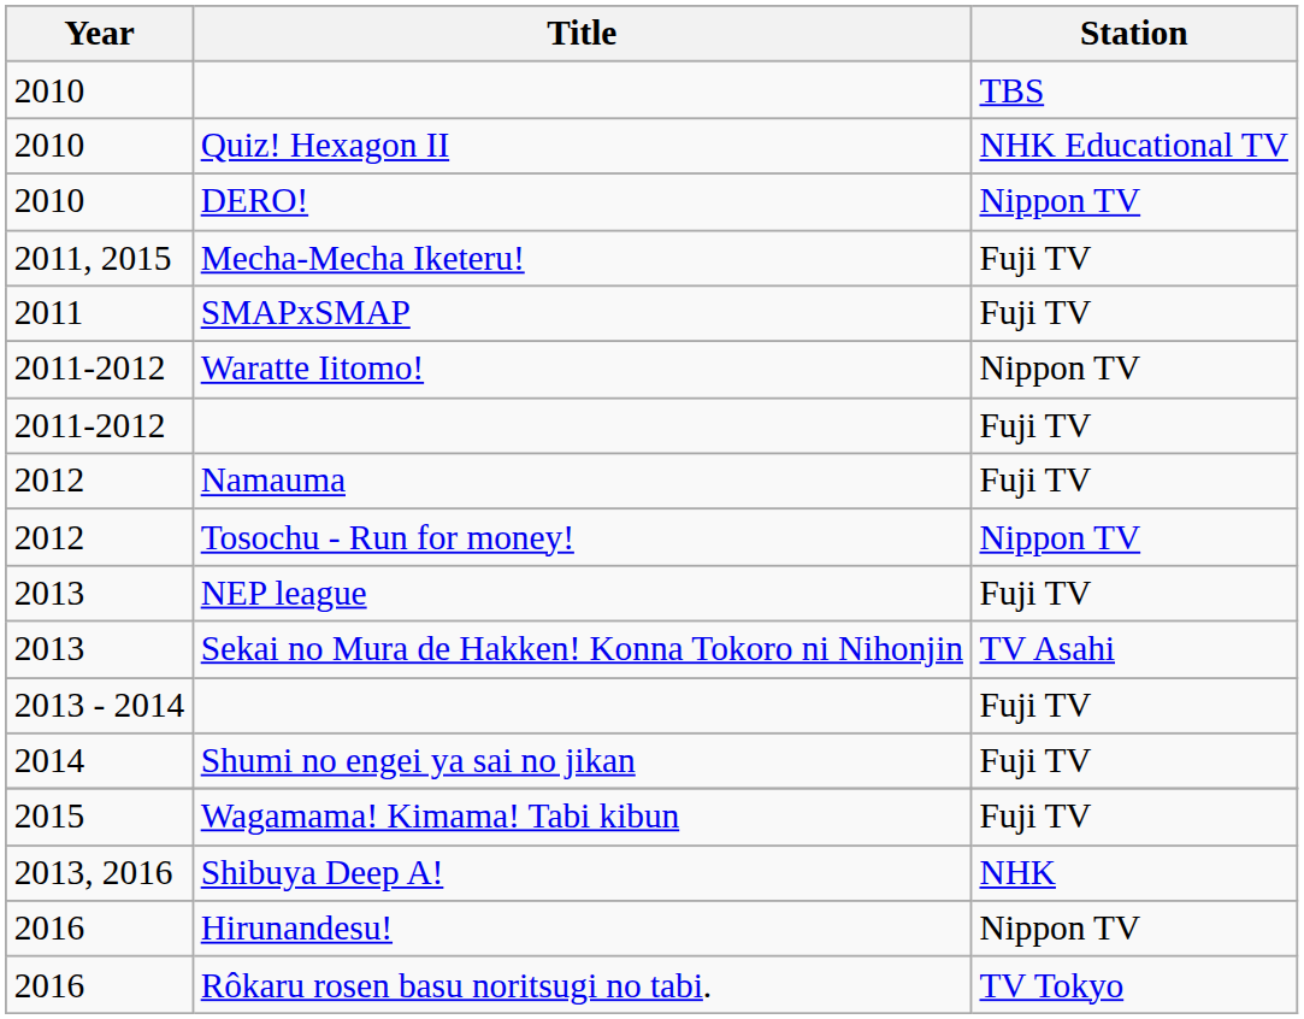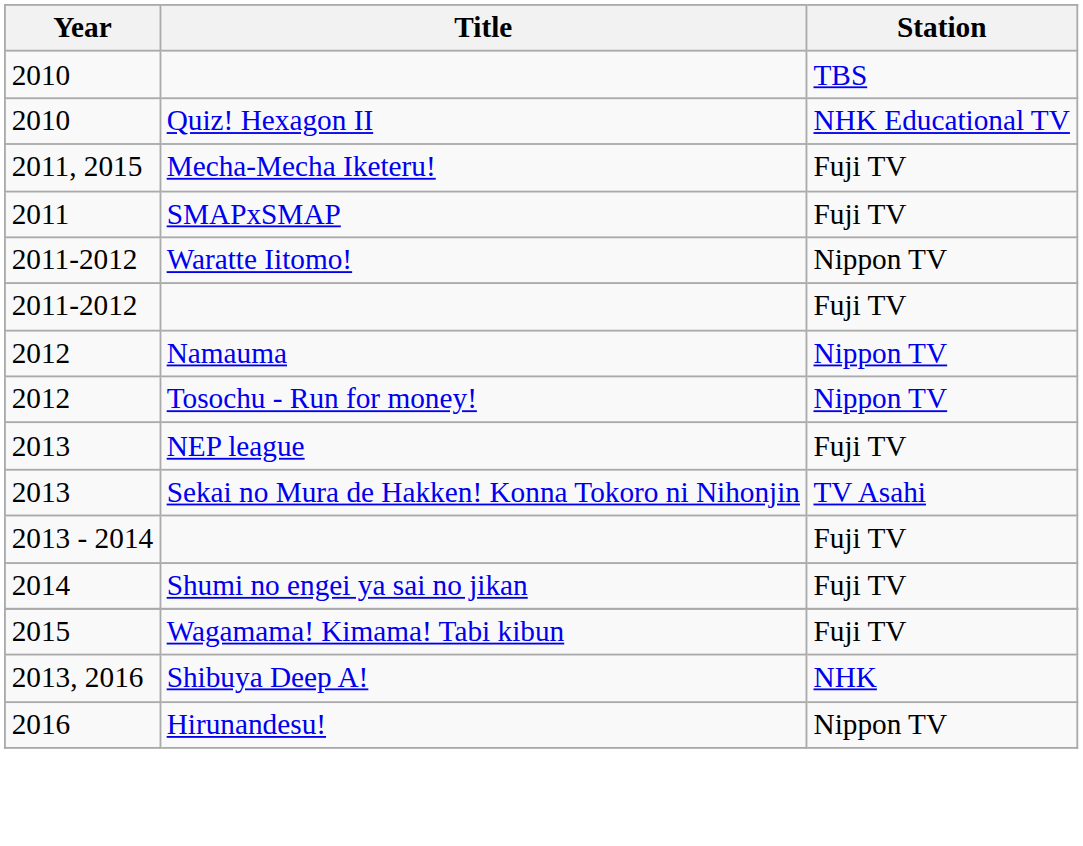 <table class="wikitable">
 <tr>
 <th>Year</th>
 <th>Title</th>
 <th>Station</th>
 </tr>
 <tr>
 <td>2010</td>
 <td></td>
 <td><a href='#'>TBS</a></td>
 </tr>
 <tr>
 <td>2010</td>
 <td><a href='#'>Quiz! Hexagon II</a></td>
 <td><a href='#'>NHK Educational TV</a></td>
-</tr>
-<tr>
-<td>2010</td>
-<td><a href='#'>DERO!</a></td>
-<td><a href='#'>Nippon TV</a></td>
 </tr>
 <tr>
 <td>2011, 2015</td>
 <td><a href='#'>Mecha-Mecha Iketeru!</a></td>
 <td>Fuji TV</td>
 </tr>
 <tr>
 <td>2011</td>
 <td><a href='#'>SMAPxSMAP</a></td>
 <td>Fuji TV</td>
 </tr>
 <tr>
 <td>2011-2012</td>
 <td><a href='#'>Waratte Iitomo!</a></td>
 <td>Nippon TV</td>
 </tr>
 <tr>
 <td>2011-2012</td>
 <td></td>
 <td>Fuji TV</td>
 </tr>
 <tr>
 <td>2012</td>
 <td><a href='#'>Namauma</a></td>
-<td>Fuji TV</td>
+<td><a href='#'>Nippon TV</a></td>
 </tr>
 <tr>
 <td>2012</td>
 <td><a href='#'>Tosochu - Run for money!</a></td>
 <td><a href='#'>Nippon TV</a></td>
 </tr>
 <tr>
 <td>2013</td>
 <td><a href='#'>NEP league</a></td>
 <td>Fuji TV</td>
 </tr>
 <tr>
 <td>2013</td>
 <td><a href='#'>Sekai no Mura de Hakken! Konna Tokoro ni Nihonjin</a></td>
 <td><a href='#'>TV Asahi</a></td>
 </tr>
 <tr>
 <td>2013 - 2014</td>
 <td></td>
 <td>Fuji TV</td>
 </tr>
 <tr>
 <td>2014</td>
 <td><a href='#'>Shumi no engei ya sai no jikan</a></td>
 <td>Fuji TV</td>
 </tr>
 <tr>
 </tr>
 <tr>
 <td>2015</td>
 <td><a href='#'>Wagamama! Kimama! Tabi kibun</a></td>
 <td>Fuji TV</td>
 </tr>
 <tr>
 <td>2013, 2016</td>
 <td><a href='#'>Shibuya Deep A!</a></td>
 <td><a href='#'>NHK</a></td>
 </tr>
 <tr>
 <td>2016</td>
 <td><a href='#'>Hirunandesu!</a></td>
 <td>Nippon TV</td>
 </tr>
-<tr>
-<td>2016</td>
-<td><a href='#'>Rôkaru rosen basu noritsugi no tabi</a>.</td>
-<td><a href='#'>TV Tokyo</a></td>
-</tr>
 </table>
